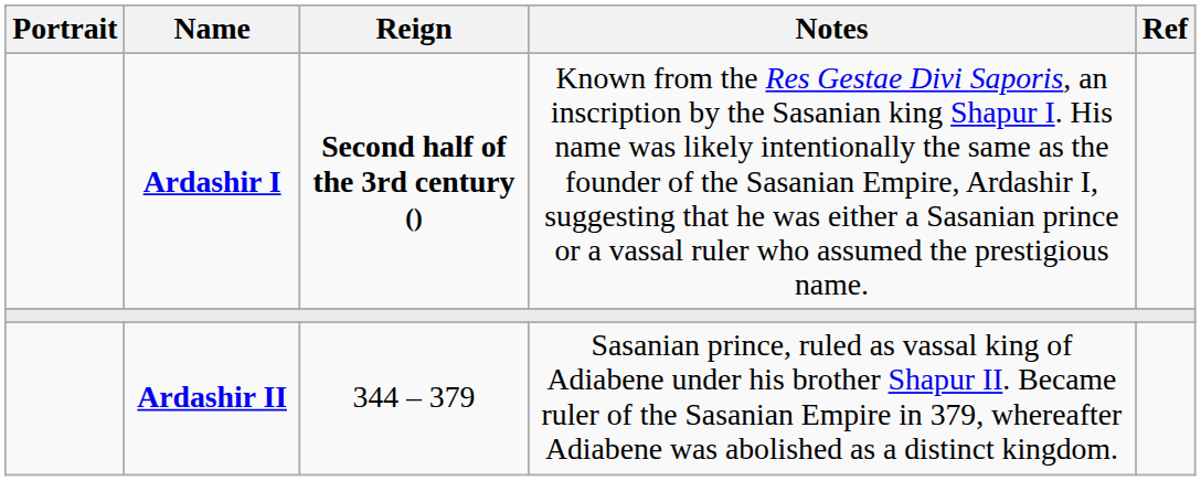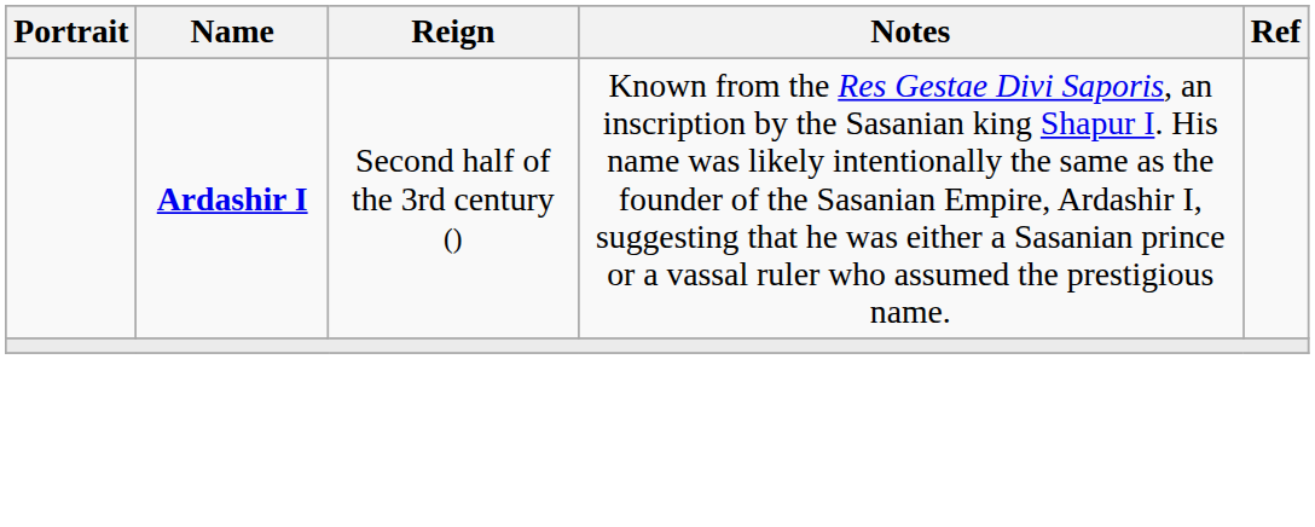 <table class="wikitable" style="text-align:center; width:100%;">
 <tr>
 <th width="7%">Portrait</th>
 <th width="15%">Name</th>
 <th width="20%">Reign</th>
 <th width="54%">Notes</th>
 <th width="2%">Ref</th>
 </tr>
 <tr>
 <td></td>
 <td><strong><a href='#'>Ardashir I</a></strong></td>
-<td><strong>Second half of the 3rd century<br><small>()</small></strong></td>
+<td>Second half of the 3rd century<br><small>()</small></td>
 <td>Known from the <em><a href='#'>Res Gestae Divi Saporis</a></em>, an inscription by the Sasanian king <a href='#'>Shapur I</a>. His name was likely intentionally the same as the founder of the Sasanian Empire, Ardashir I, suggesting that he was either a Sasanian prince or a vassal ruler who assumed the prestigious name.</td>
 <td></td>
 </tr>
 <tr>
 <td colspan="5" style="background:#EBEBEB;"></td>
 </tr>
-<tr>
-<td></td>
-<td><strong><a href='#'>Ardashir II</a></strong></td>
-<td> 344 – 379</td>
-<td>Sasanian prince, ruled as vassal king of Adiabene under his brother <a href='#'>Shapur II</a>. Became ruler of the Sasanian Empire in 379, whereafter Adiabene was abolished as a distinct kingdom.</td>
-<td></td>
-</tr>
 </table>
